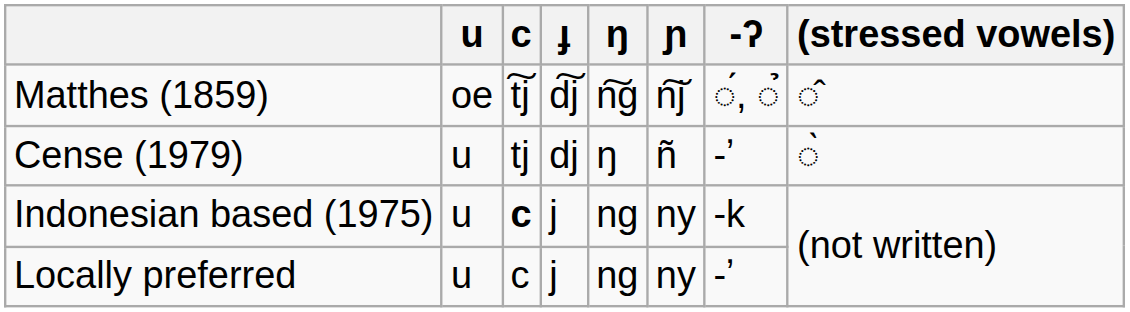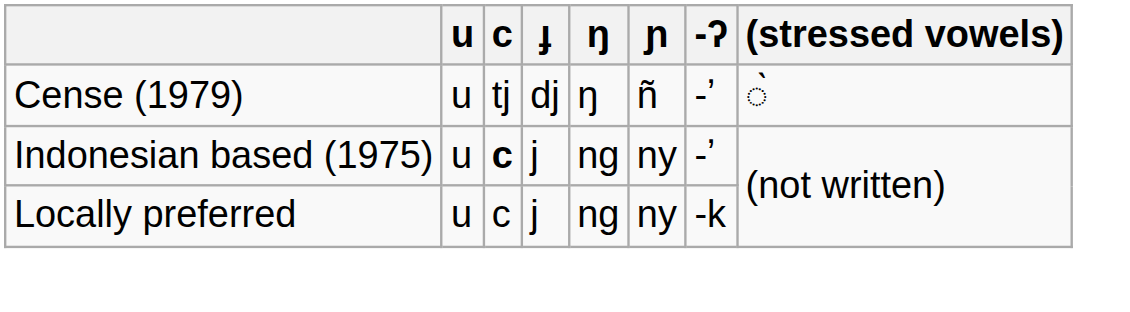 <table class="wikitable">
 <tr>
 <th></th>
 <th>u</th>
 <th>c</th>
 <th>ɟ</th>
 <th>ŋ</th>
 <th>ɲ</th>
 <th>-ʔ</th>
 <th>(stressed vowels)</th>
-</tr>
-<tr>
-<td>Matthes (1859)</td>
-<td>oe</td>
-<td>t͠j</td>
-<td>d͠j</td>
-<td>n͠g</td>
-<td>n͠j</td>
-<td>◌́, ◌̉</td>
-<td>◌̂</td>
 </tr>
 <tr>
 <td>Cense (1979)</td>
 <td>u</td>
 <td>tj</td>
 <td>dj</td>
 <td>ŋ</td>
 <td>ñ</td>
 <td>-ʼ</td>
 <td>◌̀</td>
 </tr>
 <tr>
 <td>Indonesian based (1975)</td>
 <td>u</td>
 <td><strong>c</strong></td>
 <td>j</td>
 <td>ng</td>
 <td>ny</td>
-<td>-k</td>
+<td>-ʼ</td>
 <td rowspan="2">(not written)</td>
 </tr>
 <tr>
 <td>Locally preferred</td>
 <td>u</td>
 <td>c</td>
 <td>j</td>
 <td>ng</td>
 <td>ny</td>
-<td>-ʼ</td>
+<td>-k</td>
 </tr>
 </table>
